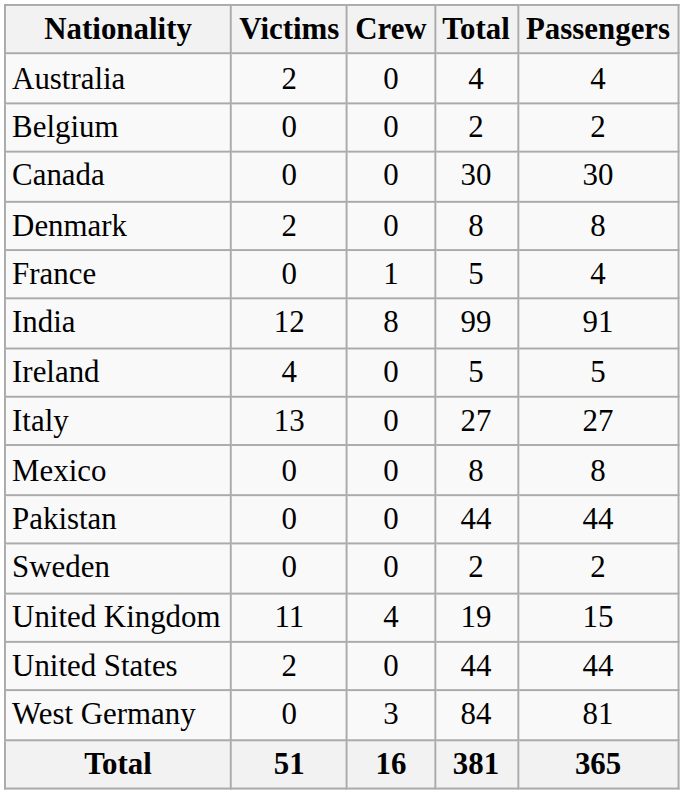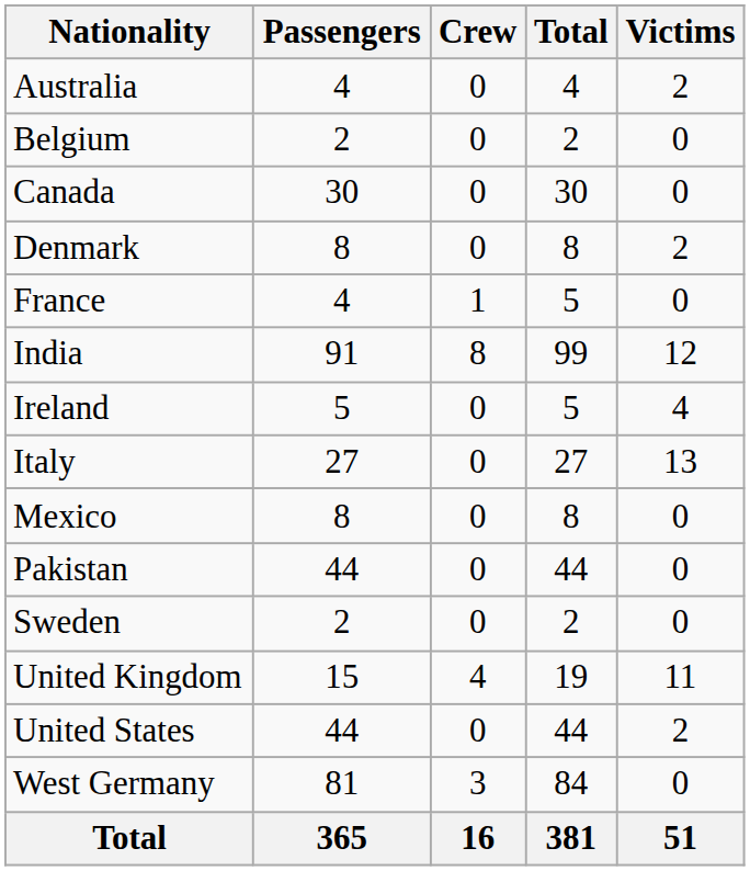 <table class="wikitable sortable" style="text-align:center" width="350px">
 <tr>
 <th>Nationality</th>
-<th>Victims</th>
+<th>Passengers</th>
 <th>Crew</th>
 <th>Total</th>
-<th>Passengers</th>
+<th>Victims</th>
 </tr>
 <tr>
 <td align="left">Australia</td>
-<td>2</td>
+<td>4</td>
 <td>0</td>
 <td>4</td>
-<td>4</td>
+<td>2</td>
 </tr>
 <tr>
 <td align="left">Belgium</td>
-<td>0</td>
+<td>2</td>
 <td>0</td>
 <td>2</td>
+<td>0</td>
+</tr>
+<tr>
+<td align="left">Canada</td>
+<td>30</td>
+<td>0</td>
+<td>30</td>
+<td>0</td>
+</tr>
+<tr>
+<td align="left">Denmark</td>
+<td>8</td>
+<td>0</td>
+<td>8</td>
 <td>2</td>
 </tr>
 <tr>
-<td align="left">Canada</td>
+<td align="left">France</td>
+<td>4</td>
+<td>1</td>
+<td>5</td>
 <td>0</td>
-<td>0</td>
-<td>30</td>
-<td>30</td>
 </tr>
 <tr>
-<td align="left">Denmark</td>
-<td>2</td>
-<td>0</td>
+<td align="left">India</td>
+<td>91</td>
 <td>8</td>
-<td>8</td>
+<td>99</td>
+<td>12</td>
 </tr>
 <tr>
-<td align="left">France</td>
+<td align="left">Ireland</td>
+<td>5</td>
 <td>0</td>
-<td>1</td>
 <td>5</td>
 <td>4</td>
 </tr>
 <tr>
-<td align="left">India</td>
-<td>12</td>
-<td>8</td>
-<td>99</td>
-<td>91</td>
-</tr>
-<tr>
-<td align="left">Ireland</td>
-<td>4</td>
-<td>0</td>
-<td>5</td>
-<td>5</td>
-</tr>
-<tr>
 <td align="left">Italy</td>
-<td>13</td>
+<td>27</td>
 <td>0</td>
 <td>27</td>
-<td>27</td>
+<td>13</td>
 </tr>
 <tr>
 <td align="left">Mexico</td>
-<td>0</td>
+<td>8</td>
 <td>0</td>
 <td>8</td>
-<td>8</td>
+<td>0</td>
 </tr>
 <tr>
 <td align="left">Pakistan</td>
-<td>0</td>
+<td>44</td>
 <td>0</td>
 <td>44</td>
-<td>44</td>
+<td>0</td>
 </tr>
 <tr>
 <td align="left">Sweden</td>
-<td>0</td>
+<td>2</td>
 <td>0</td>
 <td>2</td>
+<td>0</td>
+</tr>
+<tr>
+<td align="left">United Kingdom</td>
+<td>15</td>
+<td>4</td>
+<td>19</td>
+<td>11</td>
+</tr>
+<tr>
+<td align="left">United States</td>
+<td>44</td>
+<td>0</td>
+<td>44</td>
 <td>2</td>
 </tr>
 <tr>
-<td align="left">United Kingdom</td>
-<td>11</td>
-<td>4</td>
-<td>19</td>
-<td>15</td>
-</tr>
-<tr>
-<td align="left">United States</td>
-<td>2</td>
-<td>0</td>
-<td>44</td>
-<td>44</td>
-</tr>
-<tr>
 <td align="left">West Germany</td>
-<td>0</td>
+<td>81</td>
 <td>3</td>
 <td>84</td>
-<td>81</td>
+<td>0</td>
 </tr>
 <tr style="background:WhiteSmoke;">
 <th><strong>Total</strong></th>
-<th><strong>51</strong></th>
+<th><strong>365</strong></th>
 <th><strong>16</strong></th>
 <th><strong>381</strong></th>
-<th><strong>365</strong></th>
+<th><strong>51</strong></th>
 </tr>
 </table>
